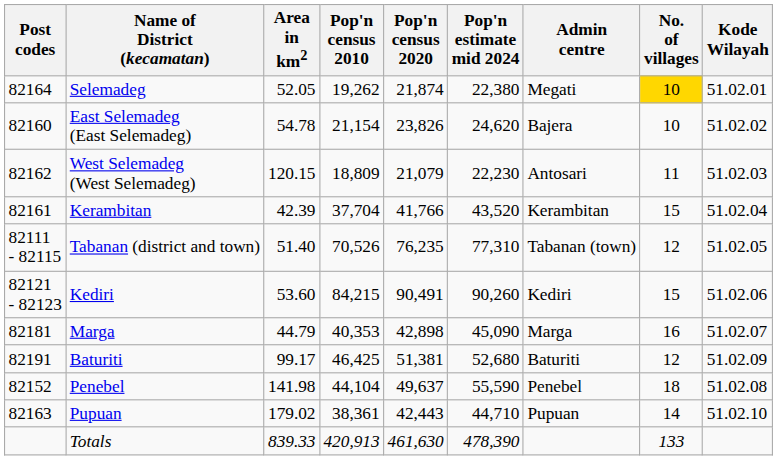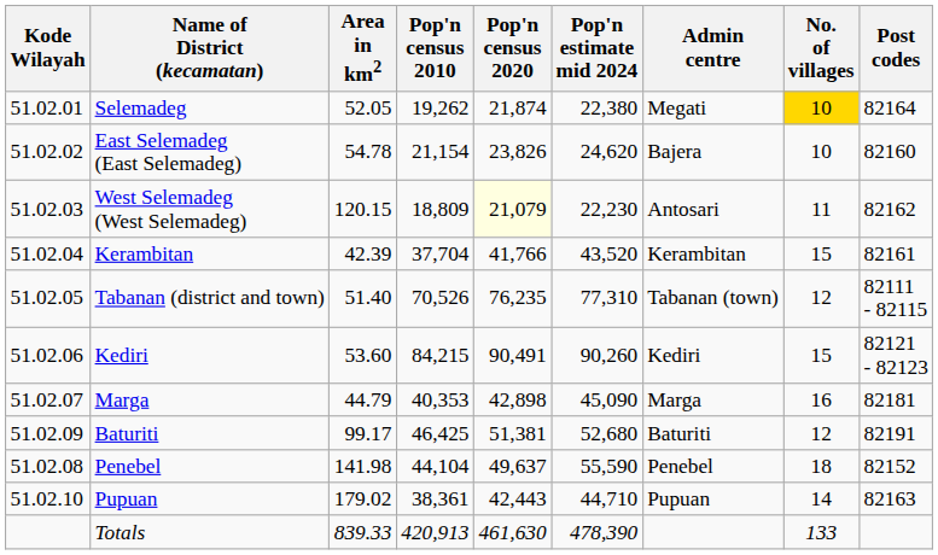 <table class="sortable wikitable">
 <tr>
-<th>Post<br>codes</th>
+<th>Kode <br>Wilayah</th>
 <th>Name of<br>District<br>(<em>kecamatan</em>)</th>
 <th>Area <br> in <br>km<sup>2</sup></th>
 <th>Pop'n<br>census<br>2010</th>
 <th>Pop'n<br>census<br>2020</th>
 <th>Pop'n<br>estimate<br>mid 2024</th>
 <th>Admin<br>centre</th>
 <th>No.<br>of<br>villages</th>
-<th>Kode <br>Wilayah</th>
+<th>Post<br>codes</th>
 </tr>
 <tr>
-<td>82164</td>
+<td>51.02.01</td>
 <td><a href='#'>Selemadeg</a></td>
 <td align="right">52.05</td>
 <td align="right">19,262</td>
 <td align="right">21,874</td>
 <td align="right">22,380</td>
 <td>Megati</td>
 <td align="center" style="background: gold;">10</td>
-<td>51.02.01</td>
+<td>82164</td>
 </tr>
 <tr>
-<td>82160</td>
+<td>51.02.02</td>
 <td><a href='#'>East Selemadeg</a> <br> (East Selemadeg)</td>
 <td align="right">54.78</td>
 <td align="right">21,154</td>
 <td align="right">23,826</td>
 <td align="right">24,620</td>
 <td>Bajera</td>
 <td align="center">10</td>
-<td>51.02.02</td>
+<td>82160</td>
 </tr>
 <tr>
-<td>82162</td>
+<td>51.02.03</td>
 <td><a href='#'>West Selemadeg</a> <br> (West Selemadeg)</td>
 <td align="right">120.15</td>
 <td align="right">18,809</td>
-<td align="right">21,079</td>
+<td align="right" style="background: lightyellow;">21,079</td>
 <td align="right">22,230</td>
 <td>Antosari</td>
 <td align="center">11</td>
-<td>51.02.03</td>
+<td>82162</td>
 </tr>
 <tr>
-<td>82161</td>
+<td>51.02.04</td>
 <td><a href='#'>Kerambitan</a></td>
 <td align="right">42.39</td>
 <td align="right">37,704</td>
 <td align="right">41,766</td>
 <td align="right">43,520</td>
 <td>Kerambitan</td>
 <td align="center">15</td>
-<td>51.02.04</td>
+<td>82161</td>
 </tr>
 <tr>
-<td>82111<br> - 82115</td>
+<td>51.02.05</td>
 <td><a href='#'>Tabanan</a> (district and town)</td>
 <td align="right">51.40</td>
 <td align="right">70,526</td>
 <td align="right">76,235</td>
 <td align="right">77,310</td>
 <td>Tabanan (town)</td>
 <td align="center">12</td>
-<td>51.02.05</td>
+<td>82111<br> - 82115</td>
 </tr>
 <tr>
-<td>82121<br>- 82123</td>
+<td>51.02.06</td>
 <td><a href='#'>Kediri</a></td>
 <td align="right">53.60</td>
 <td align="right">84,215</td>
 <td align="right">90,491</td>
 <td align="right">90,260</td>
 <td>Kediri</td>
 <td align="center">15</td>
-<td>51.02.06</td>
+<td>82121<br>- 82123</td>
 </tr>
 <tr>
-<td>82181</td>
+<td>51.02.07</td>
 <td><a href='#'>Marga</a></td>
 <td align="right">44.79</td>
 <td align="right">40,353</td>
 <td align="right">42,898</td>
 <td align="right">45,090</td>
 <td>Marga</td>
 <td align="center">16</td>
-<td>51.02.07</td>
+<td>82181</td>
 </tr>
 <tr>
-<td>82191</td>
+<td>51.02.09</td>
 <td><a href='#'>Baturiti</a></td>
 <td align="right">99.17</td>
 <td align="right">46,425</td>
 <td align="right">51,381</td>
 <td align="right">52,680</td>
 <td>Baturiti</td>
 <td align="center">12</td>
-<td>51.02.09</td>
+<td>82191</td>
 </tr>
 <tr>
-<td>82152</td>
+<td>51.02.08</td>
 <td><a href='#'>Penebel</a></td>
 <td align="right">141.98</td>
 <td align="right">44,104</td>
 <td align="right">49,637</td>
 <td align="right">55,590</td>
 <td>Penebel</td>
 <td align="center">18</td>
-<td>51.02.08</td>
+<td>82152</td>
 </tr>
 <tr>
-<td>82163</td>
+<td>51.02.10</td>
 <td><a href='#'>Pupuan</a></td>
 <td align="right">179.02</td>
 <td align="right">38,361</td>
 <td align="right">42,443</td>
 <td align="right">44,710</td>
 <td>Pupuan</td>
 <td align="center">14</td>
-<td>51.02.10</td>
+<td>82163</td>
 </tr>
 <tr>
 <td></td>
 <td><em>Totals</em></td>
 <td align="right"><em>839.33</em></td>
 <td align="right"><em>420,913</em></td>
 <td align="right"><em>461,630</em></td>
 <td align="right"><em>478,390</em></td>
 <td></td>
 <td align="center"><em>133</em></td>
 <td></td>
 </tr>
 </table>
